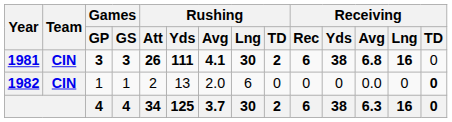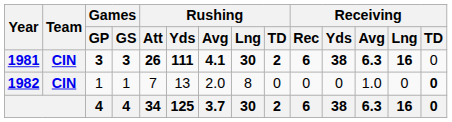 <table class="wikitable" style="text-align:center;">
 <tr>
 <th rowspan="2">Year</th>
 <th rowspan="2">Team</th>
 <th colspan="2">Games</th>
 <th colspan="5">Rushing</th>
 <th colspan="5">Receiving</th>
 </tr>
 <tr>
 <th>GP</th>
 <th>GS</th>
 <th>Att</th>
 <th>Yds</th>
 <th>Avg</th>
 <th>Lng</th>
 <th>TD</th>
 <th>Rec</th>
 <th>Yds</th>
 <th>Avg</th>
 <th>Lng</th>
 <th>TD</th>
 </tr>
 <tr>
 <th><a href='#'>1981</a></th>
 <th><a href='#'>CIN</a></th>
 <td><strong>3</strong></td>
 <td><strong>3</strong></td>
 <td><strong>26</strong></td>
 <td><strong>111</strong></td>
 <td><strong>4.1</strong></td>
 <td><strong>30</strong></td>
 <td><strong>2</strong></td>
 <td><strong>6</strong></td>
 <td><strong>38</strong></td>
-<td><strong>6.8</strong></td>
+<td><strong>6.3</strong></td>
 <td><strong>16</strong></td>
 <td>0</td>
 </tr>
 <tr>
 <th><a href='#'>1982</a></th>
 <th><a href='#'>CIN</a></th>
 <td>1</td>
 <td>1</td>
-<td>2</td>
+<td>7</td>
 <td>13</td>
 <td>2.0</td>
-<td>6</td>
+<td>8</td>
 <td>0</td>
 <td>0</td>
 <td>0</td>
-<td>0.0</td>
+<td>1.0</td>
 <td>0</td>
 <td><strong>0</strong></td>
 </tr>
 <tr>
 <th colspan="2"></th>
 <th>4</th>
 <th>4</th>
 <th>34</th>
 <th>125</th>
 <th>3.7</th>
 <th>30</th>
 <th>2</th>
 <th>6</th>
 <th>38</th>
 <th>6.3</th>
 <th>16</th>
 <th>0</th>
 </tr>
 </table>
